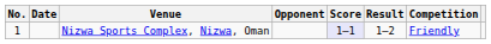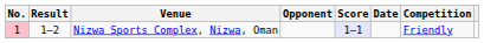 <table class="wikitable sortable">
 <tr>
 <th scope=col>No.</th>
-<th scope=col>Date</th>
+<th scope=col>Result</th>
 <th scope=col>Venue</th>
 <th scope=col>Opponent</th>
 <th scope=col>Score</th>
-<th scope=col>Result</th>
+<th scope=col>Date</th>
 <th scope=col>Competition</th>
 <th scope=col class="unsortable"></th>
 </tr>
 <tr>
-<td align="center">1</td>
-<td></td>
+<td align="center" style="background: pink;">1</td>
+<td align="center">1–2</td>
 <td><a href='#'>Nizwa Sports Complex</a>, <a href='#'>Nizwa</a>, Oman</td>
 <td></td>
 <td align="center" style="background: lavender;">1–1</td>
-<td align="center">1–2</td>
+<td></td>
 <td><a href='#'>Friendly</a></td>
 <td></td>
 </tr>
 </table>
